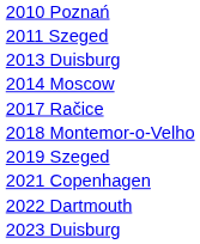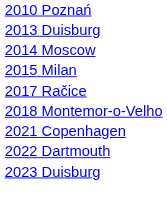 <table>
 <tr>
 <td><a href='#'>2010 Poznań</a></td>
-<td></td>
-<td></td>
-<td></td>
-</tr>
-<tr>
-<td><a href='#'>2011 Szeged</a></td>
 <td></td>
 <td></td>
 <td></td>
 </tr>
 <tr>
 <td><a href='#'>2013 Duisburg</a></td>
 <td></td>
 <td></td>
 <td></td>
 </tr>
 <tr>
 <td><a href='#'>2014 Moscow</a></td>
 <td></td>
 <td></td>
 <td></td>
 </tr>
 <tr>
+<td><a href='#'>2015 Milan</a></td>
+<td></td>
+<td></td>
+<td></td>
+</tr>
+<tr>
 <td><a href='#'>2017 Račice</a></td>
 <td></td>
 <td></td>
 <td></td>
 </tr>
 <tr>
 <td rowspan=2><a href='#'>2018 Montemor-o-Velho</a></td>
 <td rowspan=2></td>
 <td rowspan=2></td>
 <td></td>
 </tr>
 <tr>
-<td></td>
-</tr>
-<tr>
-<td><a href='#'>2019 Szeged</a></td>
-<td></td>
-<td></td>
 <td></td>
 </tr>
 <tr>
 <td><a href='#'>2021 Copenhagen</a></td>
 <td></td>
 <td></td>
 <td></td>
 </tr>
 <tr>
 <td><a href='#'>2022 Dartmouth</a></td>
 <td></td>
 <td></td>
 <td></td>
 </tr>
 <tr>
 <td><a href='#'>2023 Duisburg</a></td>
 <td></td>
 <td></td>
 <td></td>
 </tr>
 </table>
